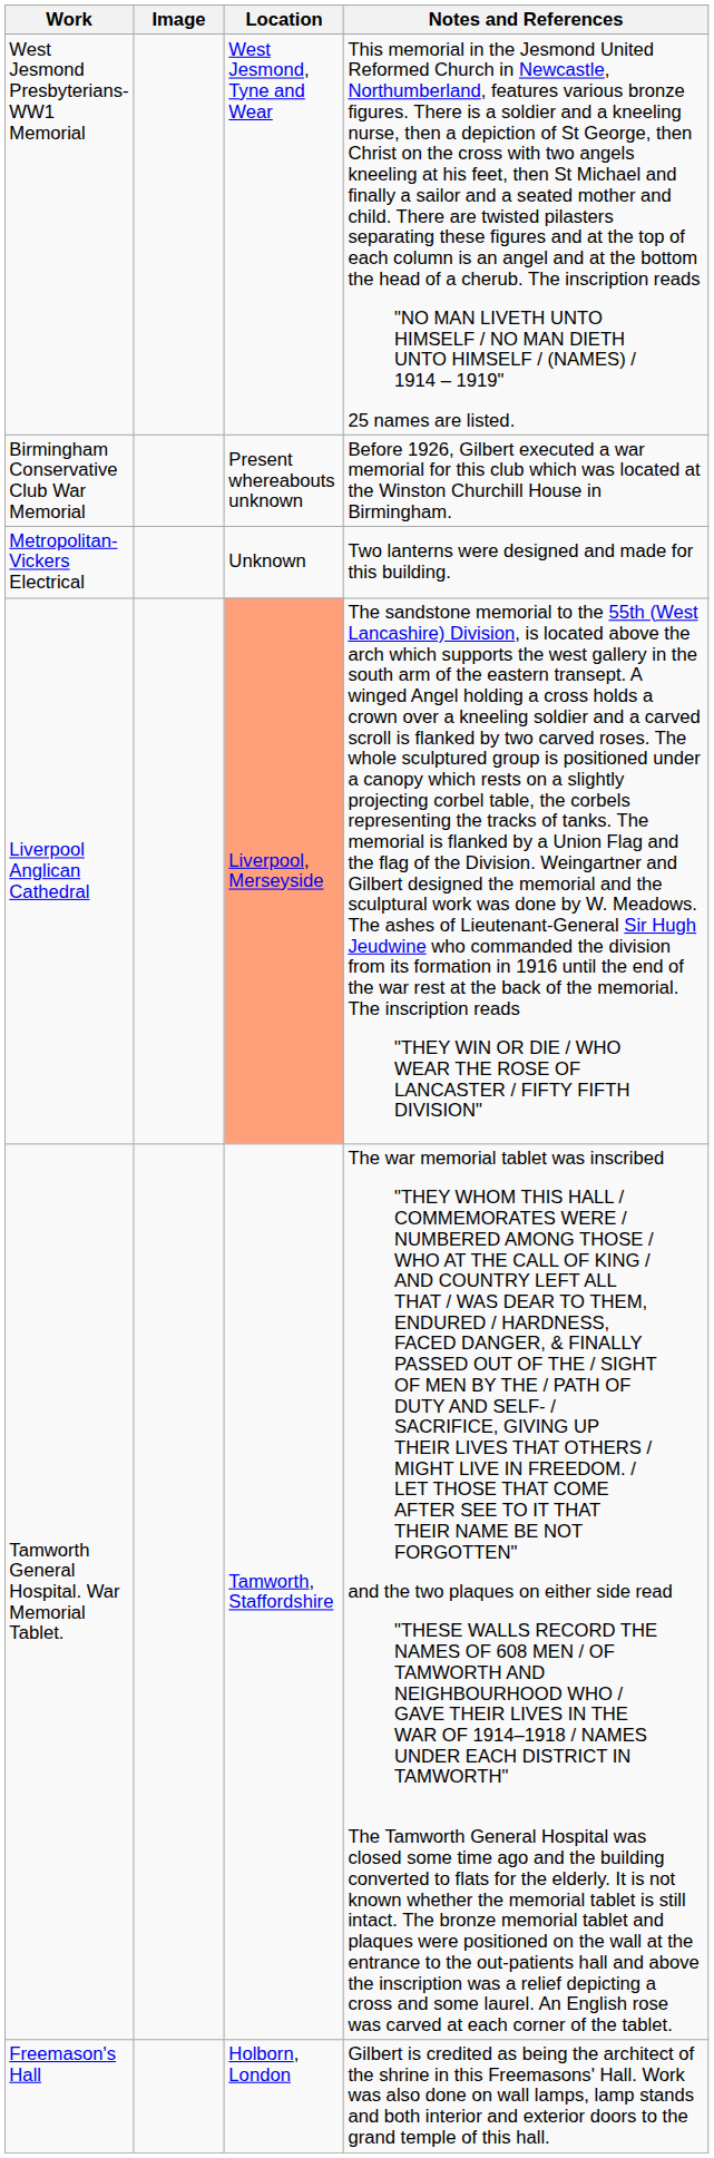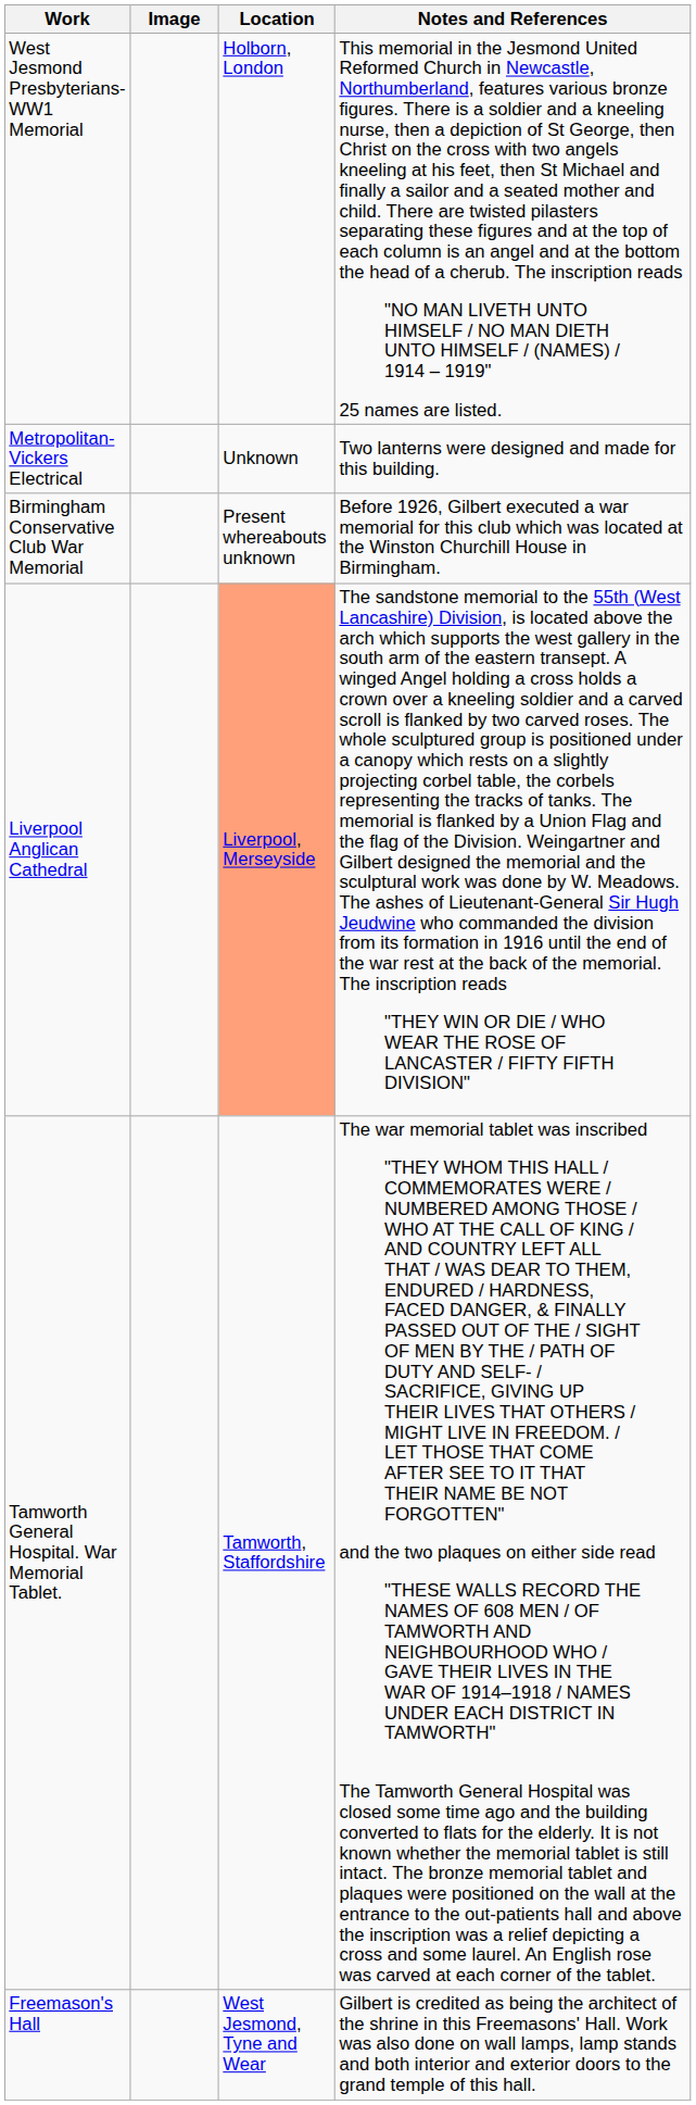 <table class="wikitable sortable">
 <tr>
 <th style="width:90px">Work</th>
 <th style="width:100px">Image</th>
 <th style="width:100px">Location</th>
 <th style="width:400px" class="unsortable">Notes and References</th>
 </tr>
 <tr valign="top">
 <td>West Jesmond Presbyterians- WW1 Memorial</td>
 <td></td>
-<td><a href='#'>West Jesmond</a>, <a href='#'>Tyne and Wear</a></td>
+<td><a href='#'>Holborn</a>, <a href='#'>London</a></td>
 <td>This memorial in the Jesmond United Reformed Church in <a href='#'>Newcastle</a>, <a href='#'>Northumberland</a>, features various bronze figures. There is a soldier and a kneeling nurse, then a depiction of St George, then Christ on the cross with two angels kneeling at his feet, then St Michael and finally a sailor and a seated mother and child. There are twisted pilasters separating these figures and at the top of each column is an angel and at the bottom the head of a cherub. The inscription reads <blockquote>"NO MAN LIVETH UNTO HIMSELF / NO MAN DIETH UNTO HIMSELF / (NAMES) / 1914 – 1919"</blockquote>25 names are listed.</td>
+</tr>
+<tr>
+<td><a href='#'>Metropolitan-Vickers</a> Electrical</td>
+<td></td>
+<td>Unknown</td>
+<td>Two lanterns were designed and made for this building.</td>
 </tr>
 <tr>
 <td>Birmingham Conservative Club War Memorial</td>
 <td></td>
 <td>Present whereabouts unknown</td>
 <td>Before 1926, Gilbert executed a war memorial for this club which was located at the Winston Churchill House in Birmingham.</td>
-</tr>
-<tr>
-<td><a href='#'>Metropolitan-Vickers</a> Electrical</td>
-<td></td>
-<td>Unknown</td>
-<td>Two lanterns were designed and made for this building.</td>
 </tr>
 <tr>
 <td><a href='#'>Liverpool Anglican Cathedral</a></td>
 <td></td>
 <td style="background: lightsalmon;"><a href='#'>Liverpool</a>, <a href='#'>Merseyside</a></td>
 <td>The sandstone memorial to the <a href='#'>55th (West Lancashire) Division</a>, is located above the arch which supports the west gallery in the south arm of the eastern transept. A winged Angel holding a cross holds a crown over a kneeling soldier and a carved scroll is flanked by two carved roses. The whole sculptured group is positioned under a canopy which rests on a slightly projecting corbel table, the corbels representing the tracks of tanks. The memorial is flanked by a Union Flag and the flag of the Division.  Weingartner and Gilbert designed the memorial and the sculptural work was done by W. Meadows. The ashes of Lieutenant-General <a href='#'>Sir Hugh Jeudwine</a> who commanded the division from its formation in 1916 until the end of the war rest at the back of the memorial.  The inscription reads <blockquote>"THEY WIN OR DIE / WHO WEAR THE ROSE OF LANCASTER / FIFTY FIFTH DIVISION"</blockquote></td>
 </tr>
 <tr>
 <td>Tamworth General Hospital. War Memorial Tablet.</td>
 <td></td>
 <td><a href='#'>Tamworth</a>, <a href='#'>Staffordshire</a></td>
 <td>The war memorial tablet was inscribed <blockquote>"THEY WHOM THIS HALL / COMMEMORATES WERE / NUMBERED AMONG THOSE / WHO AT THE CALL OF KING / AND COUNTRY LEFT ALL THAT / WAS DEAR TO THEM, ENDURED / HARDNESS, FACED DANGER, & FINALLY PASSED OUT OF THE / SIGHT OF MEN BY THE / PATH OF DUTY AND SELF- / SACRIFICE, GIVING UP THEIR LIVES THAT OTHERS / MIGHT LIVE IN FREEDOM. / LET THOSE THAT COME AFTER SEE TO IT THAT THEIR NAME BE NOT FORGOTTEN"</blockquote>and the two plaques on either side read <blockquote>"THESE WALLS RECORD THE NAMES OF 608 MEN / OF TAMWORTH AND NEIGHBOURHOOD WHO / GAVE THEIR LIVES IN THE WAR OF 1914–1918 / NAMES UNDER EACH DISTRICT IN TAMWORTH"</blockquote><br>The Tamworth General Hospital was closed some time ago and the building converted to flats for the elderly. It is not known whether the memorial tablet is still intact.  The bronze memorial tablet and plaques were positioned on the wall at the entrance to the out-patients hall and above the inscription was a relief depicting a cross and some laurel. An English rose was carved at each corner of the tablet.</td>
 </tr>
 <tr valign="top">
 <td><a href='#'>Freemason's Hall</a></td>
 <td></td>
-<td><a href='#'>Holborn</a>, <a href='#'>London</a></td>
+<td><a href='#'>West Jesmond</a>, <a href='#'>Tyne and Wear</a></td>
 <td>Gilbert is credited as being the architect of the shrine in this Freemasons' Hall. Work was also done on wall lamps, lamp stands and both interior and exterior doors to the grand temple of this hall.</td>
 </tr>
 </table>
